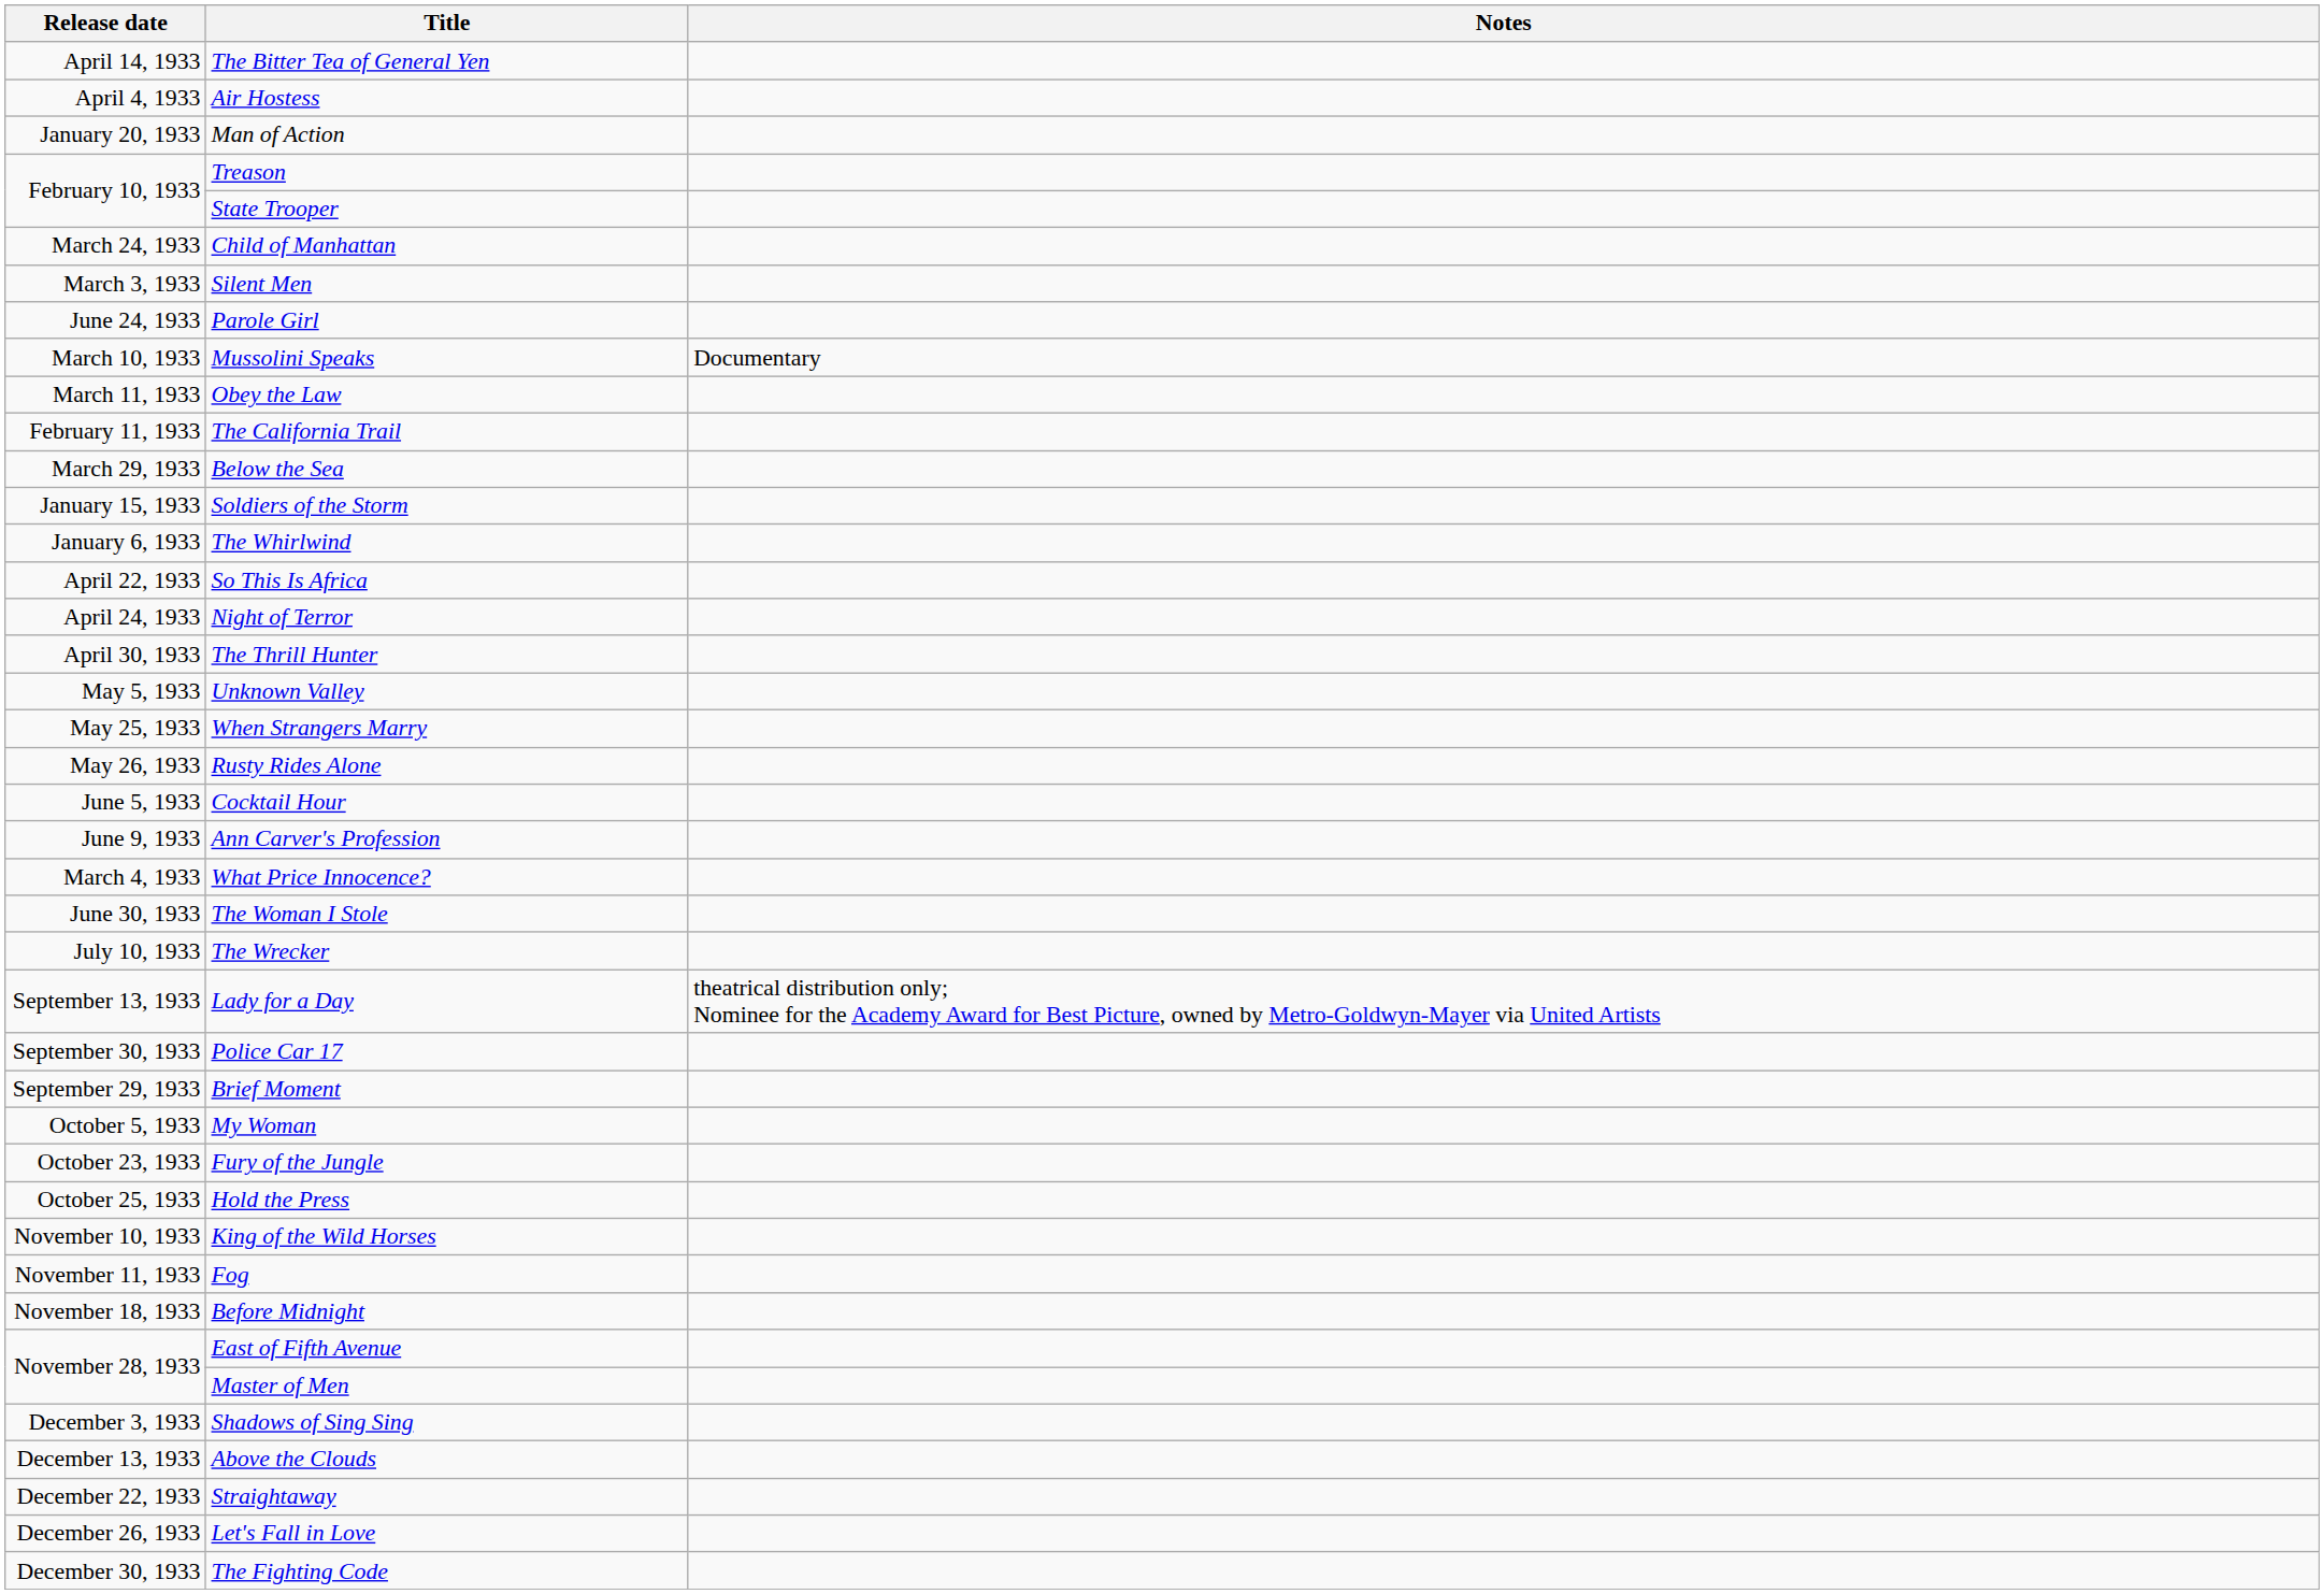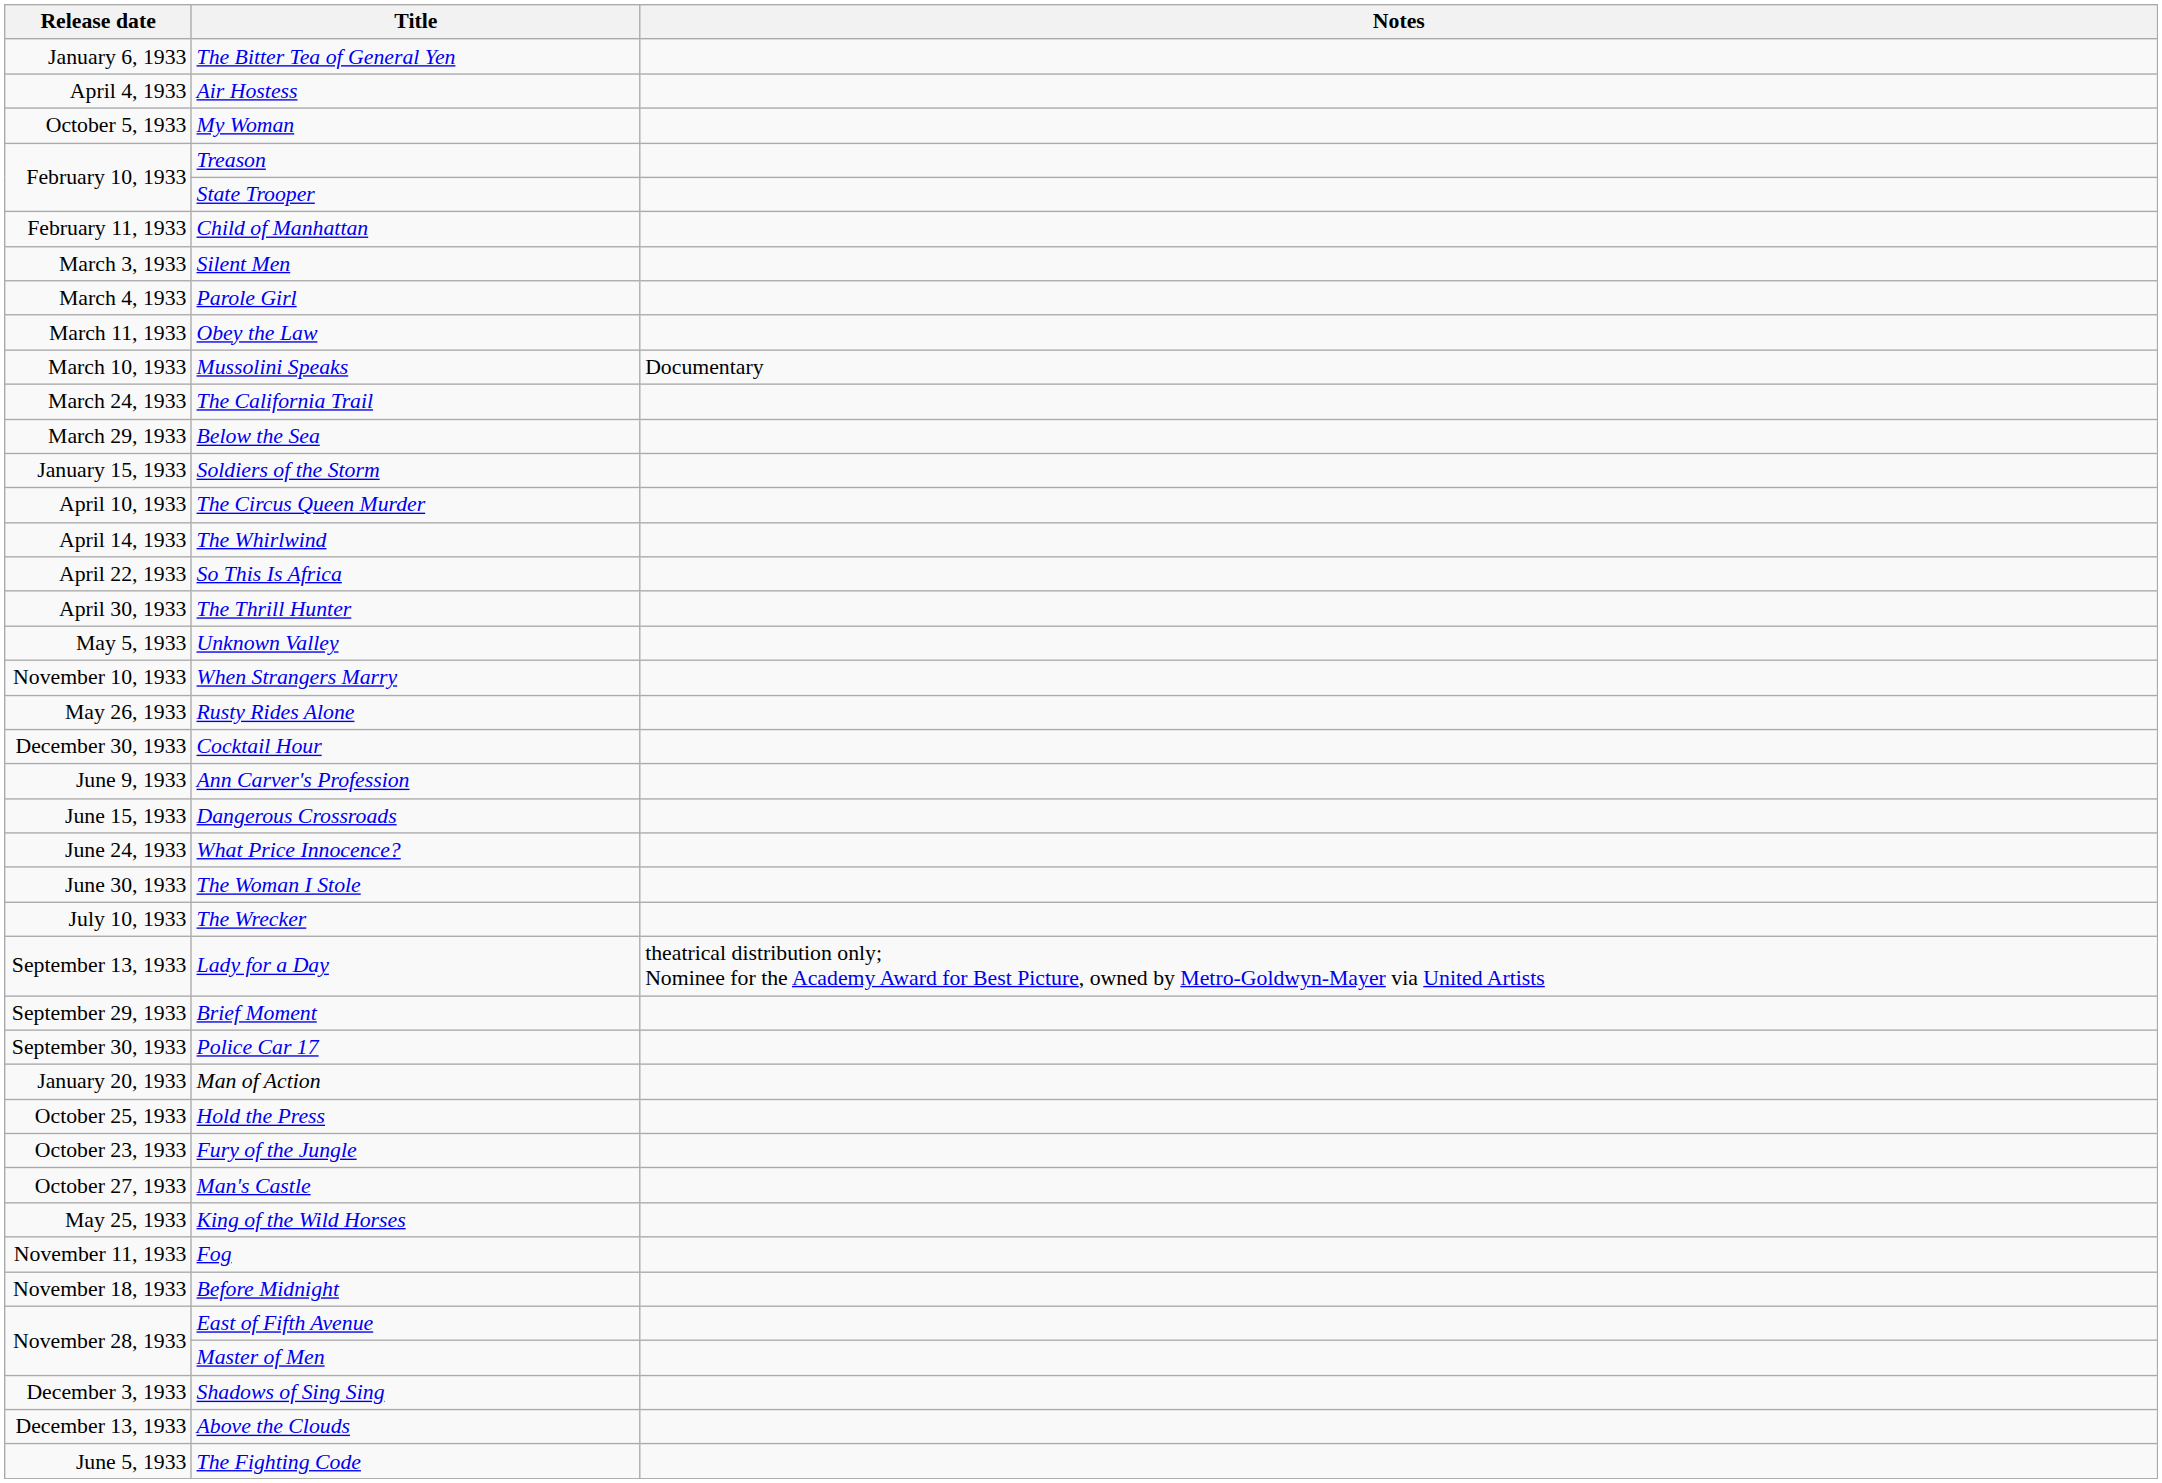 <table class="wikitable sortable" style="width:100%;">
 <tr>
 <th scope="col" style="width:130px;">Release date</th>
 <th>Title</th>
 <th>Notes</th>
 </tr>
 <tr>
-<td style="text-align:right;">April 14, 1933</td>
+<td style="text-align:right;">January 6, 1933</td>
 <td><em><a href='#'>The Bitter Tea of General Yen</a></em></td>
 <td></td>
 </tr>
 <tr>
 <td style="text-align:right;">April 4, 1933</td>
 <td><em><a href='#'>Air Hostess</a></em></td>
 <td></td>
 </tr>
 <tr>
-<td style="text-align:right;">January 20, 1933</td>
-<td><em>Man of Action</em></td>
+<td style="text-align:right;">October 5, 1933</td>
+<td><em><a href='#'>My Woman</a></em></td>
 <td></td>
 </tr>
 <tr>
 <td style="text-align:right;" rowspan="2">February 10, 1933</td>
 <td><em><a href='#'>Treason</a></em></td>
 <td></td>
 </tr>
 <tr>
 <td><em><a href='#'>State Trooper</a></em></td>
 <td></td>
 </tr>
 <tr>
-<td style="text-align:right;">March 24, 1933</td>
+<td style="text-align:right;">February 11, 1933</td>
 <td><em><a href='#'>Child of Manhattan</a></em></td>
 <td></td>
 </tr>
 <tr>
 <td style="text-align:right;">March 3, 1933</td>
 <td><em><a href='#'>Silent Men</a></em></td>
 <td></td>
 </tr>
 <tr>
-<td style="text-align:right;">June 24, 1933</td>
+<td style="text-align:right;">March 4, 1933</td>
 <td><em><a href='#'>Parole Girl</a></em></td>
+<td></td>
+</tr>
+<tr>
+<td style="text-align:right;">March 11, 1933</td>
+<td><em><a href='#'>Obey the Law</a></em></td>
 <td></td>
 </tr>
 <tr>
 <td style="text-align:right;">March 10, 1933</td>
 <td><em><a href='#'>Mussolini Speaks</a></em></td>
 <td>Documentary</td>
 </tr>
 <tr>
-<td style="text-align:right;">March 11, 1933</td>
-<td><em><a href='#'>Obey the Law</a></em></td>
-<td></td>
-</tr>
-<tr>
-<td style="text-align:right;">February 11, 1933</td>
+<td style="text-align:right;">March 24, 1933</td>
 <td><em><a href='#'>The California Trail</a></em></td>
 <td></td>
 </tr>
 <tr>
 <td style="text-align:right;">March 29, 1933</td>
 <td><em><a href='#'>Below the Sea</a></em></td>
 <td></td>
 </tr>
 <tr>
 <td style="text-align:right;">January 15, 1933</td>
 <td><em><a href='#'>Soldiers of the Storm</a></em></td>
 <td></td>
 </tr>
 <tr>
-<td style="text-align:right;">January 6, 1933</td>
+<td style="text-align:right;">April 10, 1933</td>
+<td><em><a href='#'>The Circus Queen Murder</a></em></td>
+<td></td>
+</tr>
+<tr>
+<td style="text-align:right;">April 14, 1933</td>
 <td><em><a href='#'>The Whirlwind</a></em></td>
 <td></td>
 </tr>
 <tr>
 <td style="text-align:right;">April 22, 1933</td>
 <td><em><a href='#'>So This Is Africa</a></em></td>
-<td></td>
-</tr>
-<tr>
-<td style="text-align:right;">April 24, 1933</td>
-<td><em><a href='#'>Night of Terror</a> </em></td>
 <td></td>
 </tr>
 <tr>
 <td style="text-align:right;">April 30, 1933</td>
 <td><em><a href='#'>The Thrill Hunter</a></em></td>
 <td></td>
 </tr>
 <tr>
 <td style="text-align:right;">May 5, 1933</td>
 <td><em><a href='#'>Unknown Valley</a></em></td>
 <td></td>
 </tr>
 <tr>
-<td style="text-align:right;">May 25, 1933</td>
+<td style="text-align:right;">November 10, 1933</td>
 <td><em><a href='#'>When Strangers Marry</a></em></td>
 <td></td>
 </tr>
 <tr>
 <td style="text-align:right;">May 26, 1933</td>
 <td><em><a href='#'>Rusty Rides Alone</a></em></td>
 <td></td>
 </tr>
 <tr>
-<td style="text-align:right;">June 5, 1933</td>
+<td style="text-align:right;">December 30, 1933</td>
 <td><em><a href='#'>Cocktail Hour</a></em></td>
 <td></td>
 </tr>
 <tr>
 <td style="text-align:right;">June 9, 1933</td>
 <td><em><a href='#'>Ann Carver's Profession</a></em></td>
 <td></td>
 </tr>
 <tr>
-<td style="text-align:right;">March 4, 1933</td>
+<td style="text-align:right;">June 15, 1933</td>
+<td><em><a href='#'>Dangerous Crossroads</a></em></td>
+<td></td>
+</tr>
+<tr>
+<td style="text-align:right;">June 24, 1933</td>
 <td><em><a href='#'>What Price Innocence?</a></em></td>
 <td></td>
 </tr>
 <tr>
 <td style="text-align:right;">June 30, 1933</td>
 <td><em><a href='#'>The Woman I Stole</a></em></td>
 <td></td>
 </tr>
 <tr>
 <td style="text-align:right;">July 10, 1933</td>
 <td><em><a href='#'>The Wrecker</a></em></td>
 <td></td>
 </tr>
 <tr>
 <td style="text-align:right;">September 13, 1933</td>
 <td><em><a href='#'>Lady for a Day</a></em></td>
 <td>theatrical distribution only;<br>Nominee for the <a href='#'>Academy Award for Best Picture</a>, owned by <a href='#'>Metro-Goldwyn-Mayer</a> via <a href='#'>United Artists</a></td>
 </tr>
 <tr>
+<td style="text-align:right;">September 29, 1933</td>
+<td><em><a href='#'>Brief Moment</a></em></td>
+<td></td>
+</tr>
+<tr>
 <td style="text-align:right;">September 30, 1933</td>
 <td><em><a href='#'>Police Car 17</a></em></td>
 <td></td>
 </tr>
 <tr>
-<td style="text-align:right;">September 29, 1933</td>
-<td><em><a href='#'>Brief Moment</a></em></td>
+<td style="text-align:right;">January 20, 1933</td>
+<td><em>Man of Action</em></td>
 <td></td>
 </tr>
 <tr>
-<td style="text-align:right;">October 5, 1933</td>
-<td><em><a href='#'>My Woman</a></em></td>
+<td style="text-align:right;">October 25, 1933</td>
+<td><em><a href='#'>Hold the Press</a></em></td>
 <td></td>
 </tr>
 <tr>
 <td style="text-align:right;">October 23, 1933</td>
 <td><em><a href='#'>Fury of the Jungle</a></em></td>
 <td></td>
 </tr>
 <tr>
-<td style="text-align:right;">October 25, 1933</td>
-<td><em><a href='#'>Hold the Press</a></em></td>
+<td style="text-align:right;">October 27, 1933</td>
+<td><em><a href='#'>Man's Castle</a></em></td>
 <td></td>
 </tr>
 <tr>
-<td style="text-align:right;">November 10, 1933</td>
+<td style="text-align:right;">May 25, 1933</td>
 <td><em><a href='#'>King of the Wild Horses</a></em></td>
 <td></td>
 </tr>
 <tr>
 <td style="text-align:right;">November 11, 1933</td>
 <td><em><a href='#'>Fog</a></em></td>
 <td></td>
 </tr>
 <tr>
 <td style="text-align:right;">November 18, 1933</td>
 <td><em><a href='#'>Before Midnight</a></em></td>
 <td></td>
 </tr>
 <tr>
 <td style="text-align:right;" rowspan="2">November 28, 1933</td>
 <td><em><a href='#'>East of Fifth Avenue</a></em></td>
 <td></td>
 </tr>
 <tr>
 <td><em><a href='#'>Master of Men</a></em></td>
 <td></td>
 </tr>
 <tr>
 <td style="text-align:right;">December 3, 1933</td>
 <td><em><a href='#'>Shadows of Sing Sing</a></em></td>
 <td></td>
 </tr>
 <tr>
 <td style="text-align:right;">December 13, 1933</td>
 <td><em><a href='#'>Above the Clouds</a></em></td>
 <td></td>
 </tr>
 <tr>
-<td style="text-align:right;">December 22, 1933</td>
-<td><em><a href='#'>Straightaway</a></em></td>
-<td></td>
-</tr>
-<tr>
-<td style="text-align:right;">December 26, 1933</td>
-<td><em><a href='#'>Let's Fall in Love</a></em></td>
-<td></td>
-</tr>
-<tr>
-<td style="text-align:right;">December 30, 1933</td>
+<td style="text-align:right;">June 5, 1933</td>
 <td><em><a href='#'>The Fighting Code</a></em></td>
 <td></td>
 </tr>
 <tr>
 </tr>
 </table>
